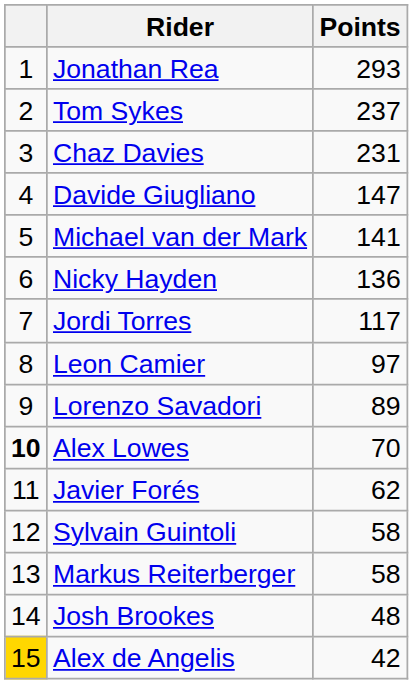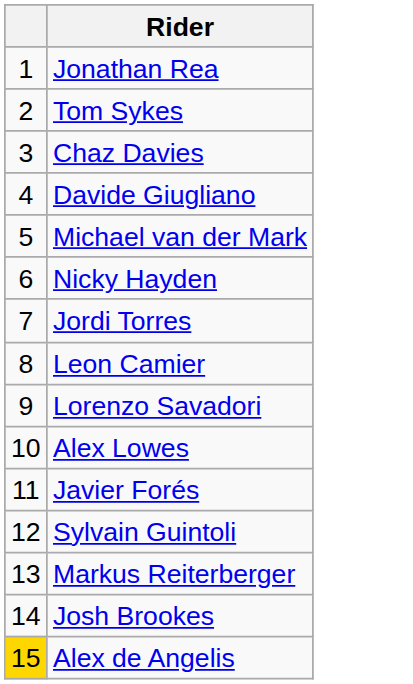 <table class="wikitable" style="font-size: 95%;">
 <tr>
 <th></th>
 <th>Rider</th>
-<th>Points</th>
 </tr>
 <tr>
 <td align=center>1</td>
 <td> <a href='#'>Jonathan Rea</a></td>
-<td align=right>293</td>
 </tr>
 <tr>
 <td align=center>2</td>
 <td> <a href='#'>Tom Sykes</a></td>
-<td align=right>237</td>
 </tr>
 <tr>
 <td align=center>3</td>
 <td> <a href='#'>Chaz Davies</a></td>
-<td align=right>231</td>
 </tr>
 <tr>
 <td align=center>4</td>
 <td> <a href='#'>Davide Giugliano</a></td>
-<td align=right>147</td>
 </tr>
 <tr>
 <td align=center>5</td>
 <td> <a href='#'>Michael van der Mark</a></td>
-<td align=right>141</td>
 </tr>
 <tr>
 <td align=center>6</td>
 <td> <a href='#'>Nicky Hayden</a></td>
-<td align=right>136</td>
 </tr>
 <tr>
 <td align=center>7</td>
 <td> <a href='#'>Jordi Torres</a></td>
-<td align=right>117</td>
 </tr>
 <tr>
 <td align=center>8</td>
 <td> <a href='#'>Leon Camier</a></td>
-<td align=right>97</td>
 </tr>
 <tr>
 <td align=center>9</td>
 <td> <a href='#'>Lorenzo Savadori</a></td>
-<td align=right>89</td>
 </tr>
 <tr>
-<td align=center><strong>10</strong></td>
+<td align=center>10</td>
 <td> <a href='#'>Alex Lowes</a></td>
-<td align=right>70</td>
 </tr>
 <tr>
 <td align=center>11</td>
 <td> <a href='#'>Javier Forés</a></td>
-<td align=right>62</td>
 </tr>
 <tr>
 <td align=center>12</td>
 <td> <a href='#'>Sylvain Guintoli</a></td>
-<td align=right>58</td>
 </tr>
 <tr>
 <td align=center>13</td>
 <td> <a href='#'>Markus Reiterberger</a></td>
-<td align=right>58</td>
 </tr>
 <tr>
 <td align=center>14</td>
 <td> <a href='#'>Josh Brookes</a></td>
-<td align=right>48</td>
 </tr>
 <tr>
 <td align=center style="background: gold;">15</td>
 <td> <a href='#'>Alex de Angelis</a></td>
-<td align=right>42</td>
 </tr>
 </table>
